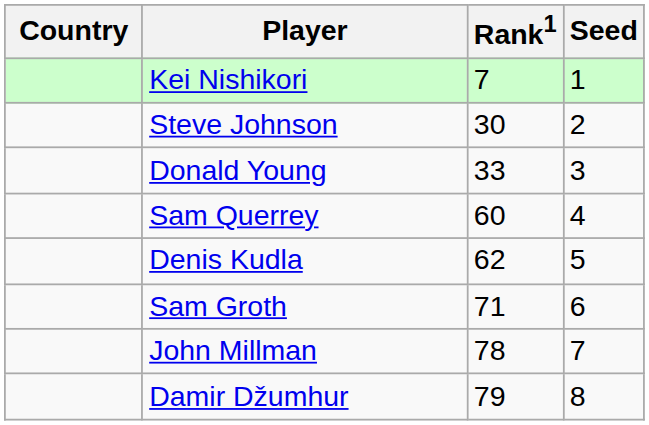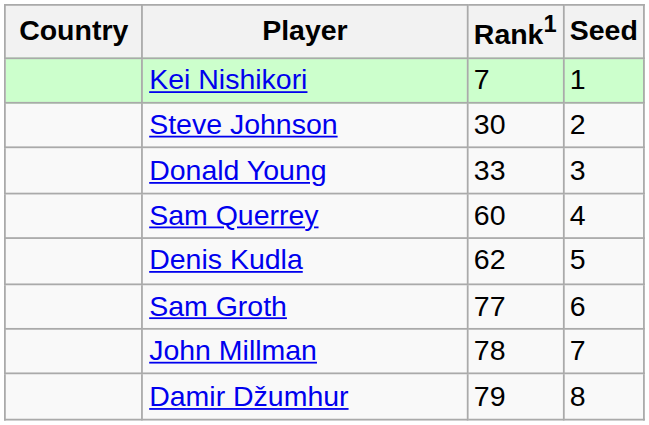 <table class="sortable wikitable">
 <tr>
 <th width=70>Country</th>
 <th width=175>Player</th>
 <th>Rank<sup>1</sup></th>
 <th>Seed</th>
 </tr>
 <tr style="background:#cfc;">
 <td></td>
 <td><a href='#'>Kei Nishikori</a></td>
 <td>7</td>
 <td>1</td>
 </tr>
 <tr>
 <td></td>
 <td><a href='#'>Steve Johnson</a></td>
 <td>30</td>
 <td>2</td>
 </tr>
 <tr>
 <td></td>
 <td><a href='#'>Donald Young</a></td>
 <td>33</td>
 <td>3</td>
 </tr>
 <tr>
 <td></td>
 <td><a href='#'>Sam Querrey</a></td>
 <td>60</td>
 <td>4</td>
 </tr>
 <tr>
 <td></td>
 <td><a href='#'>Denis Kudla</a></td>
 <td>62</td>
 <td>5</td>
 </tr>
 <tr>
 <td></td>
 <td><a href='#'>Sam Groth</a></td>
-<td>71</td>
+<td>77</td>
 <td>6</td>
 </tr>
 <tr>
 <td></td>
 <td><a href='#'>John Millman</a></td>
 <td>78</td>
 <td>7</td>
 </tr>
 <tr>
 <td></td>
 <td><a href='#'>Damir Džumhur</a></td>
 <td>79</td>
 <td>8</td>
 </tr>
 </table>
